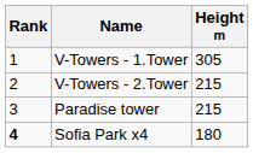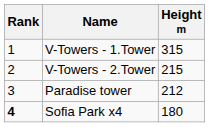 <table class="wikitable">
 <tr>
 <th>Rank</th>
 <th>Name</th>
 <th>Height<br><small>m</small></th>
 </tr>
 <tr>
 <td>1</td>
 <td>V-Towers - 1.Tower</td>
-<td>305</td>
+<td>315</td>
 </tr>
 <tr>
 <td>2</td>
 <td>V-Towers - 2.Tower</td>
 <td>215</td>
 </tr>
 <tr>
 <td>3</td>
 <td>Paradise tower</td>
-<td>215</td>
+<td>212</td>
 </tr>
 <tr>
 <td><strong>4</strong></td>
 <td>Sofia Park x4</td>
 <td>180</td>
 </tr>
 </table>
